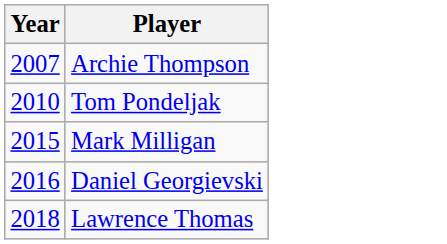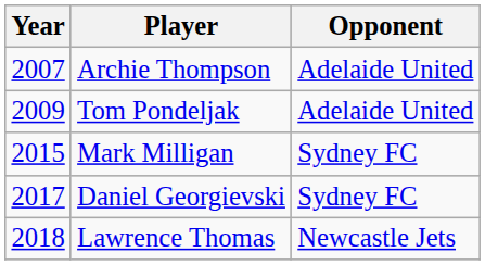 <table class="wikitable">
 <tr>
 <th>Year</th>
 <th>Player</th>
+<th>Opponent</th>
 </tr>
 <tr>
 <td><a href='#'>2007</a></td>
 <td> <a href='#'>Archie Thompson</a></td>
+<td><a href='#'>Adelaide United</a></td>
 </tr>
 <tr>
-<td><a href='#'>2010</a></td>
+<td><a href='#'>2009</a></td>
 <td> <a href='#'>Tom Pondeljak</a></td>
+<td><a href='#'>Adelaide United</a></td>
 </tr>
 <tr>
 <td><a href='#'>2015</a></td>
 <td> <a href='#'>Mark Milligan</a></td>
+<td><a href='#'>Sydney FC</a></td>
 </tr>
 <tr>
-<td><a href='#'>2016</a></td>
+<td><a href='#'>2017</a></td>
 <td> <a href='#'>Daniel Georgievski</a></td>
+<td><a href='#'>Sydney FC</a></td>
 </tr>
 <tr>
 <td><a href='#'>2018</a></td>
 <td> <a href='#'>Lawrence Thomas</a></td>
+<td><a href='#'>Newcastle Jets</a></td>
 </tr>
 </table>
